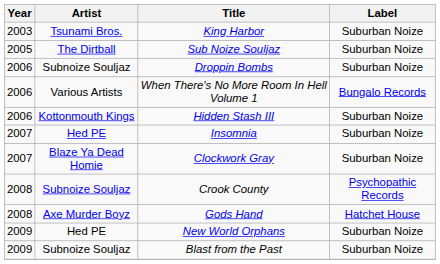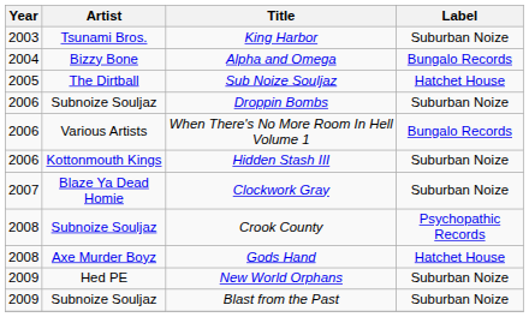 <table class="wikitable" style="text-align:center">
 <tr>
 <th>Year</th>
 <th>Artist</th>
 <th>Title</th>
 <th>Label</th>
 </tr>
 <tr>
 <td>2003</td>
 <td><a href='#'>Tsunami Bros.</a></td>
 <td><em><a href='#'>King Harbor</a></em></td>
 <td>Suburban Noize</td>
 </tr>
 <tr>
+<td>2004</td>
+<td><a href='#'>Bizzy Bone</a></td>
+<td><em><a href='#'>Alpha and Omega</a></em></td>
+<td><a href='#'>Bungalo Records</a></td>
+</tr>
+<tr>
 <td>2005</td>
 <td><a href='#'>The Dirtball</a></td>
 <td><em><a href='#'>Sub Noize Souljaz</a></em></td>
-<td>Suburban Noize</td>
+<td><a href='#'>Hatchet House</a></td>
 </tr>
 <tr>
 <td>2006</td>
 <td>Subnoize Souljaz</td>
 <td><em><a href='#'>Droppin Bombs</a></em></td>
 <td>Suburban Noize</td>
 </tr>
 <tr>
 <td>2006</td>
 <td>Various Artists</td>
 <td><em>When There's No More Room In Hell Volume 1</em></td>
 <td><a href='#'>Bungalo Records</a></td>
 </tr>
 <tr>
 <td>2006</td>
 <td><a href='#'>Kottonmouth Kings</a></td>
 <td><em><a href='#'>Hidden Stash III</a></em></td>
-<td>Suburban Noize</td>
-</tr>
-<tr>
-<td>2007</td>
-<td><a href='#'>Hed PE</a></td>
-<td><em><a href='#'>Insomnia</a></em></td>
 <td>Suburban Noize</td>
 </tr>
 <tr>
 <td>2007</td>
 <td><a href='#'>Blaze Ya Dead Homie</a></td>
 <td><em><a href='#'>Clockwork Gray</a></em></td>
 <td>Suburban Noize</td>
 </tr>
 <tr>
 <td>2008</td>
 <td><a href='#'>Subnoize Souljaz</a></td>
 <td><em>Crook County</em></td>
 <td><a href='#'>Psychopathic Records</a></td>
 </tr>
 <tr>
 <td>2008</td>
 <td><a href='#'>Axe Murder Boyz</a></td>
 <td><em><a href='#'>Gods Hand</a></em></td>
 <td><a href='#'>Hatchet House</a></td>
 </tr>
 <tr>
 <td>2009</td>
 <td>Hed PE</td>
 <td><em><a href='#'>New World Orphans</a></em></td>
 <td>Suburban Noize</td>
 </tr>
 <tr>
 <td>2009</td>
 <td>Subnoize Souljaz</td>
 <td><em>Blast from the Past</em></td>
 <td>Suburban Noize</td>
 </tr>
 <tr>
 </tr>
 </table>
